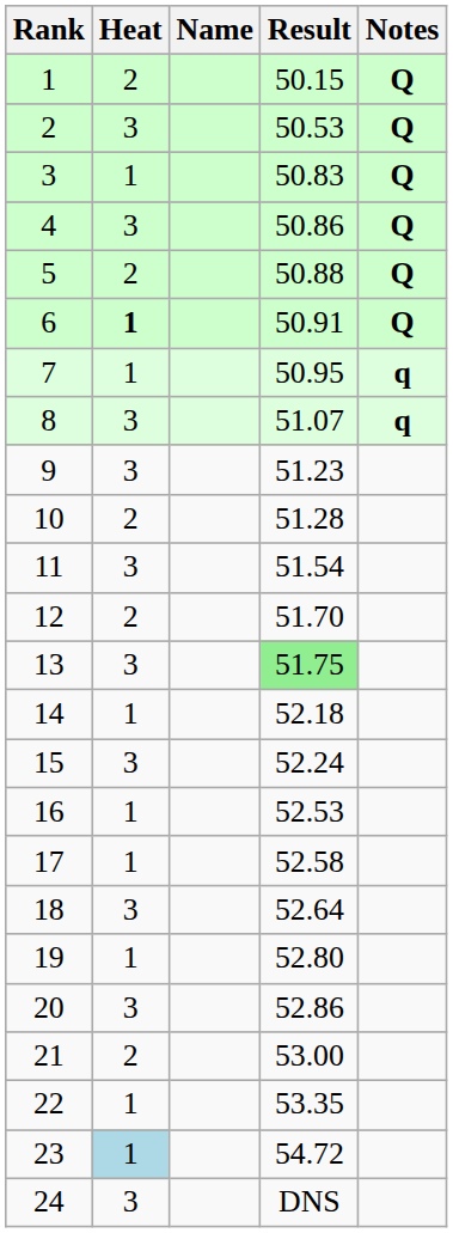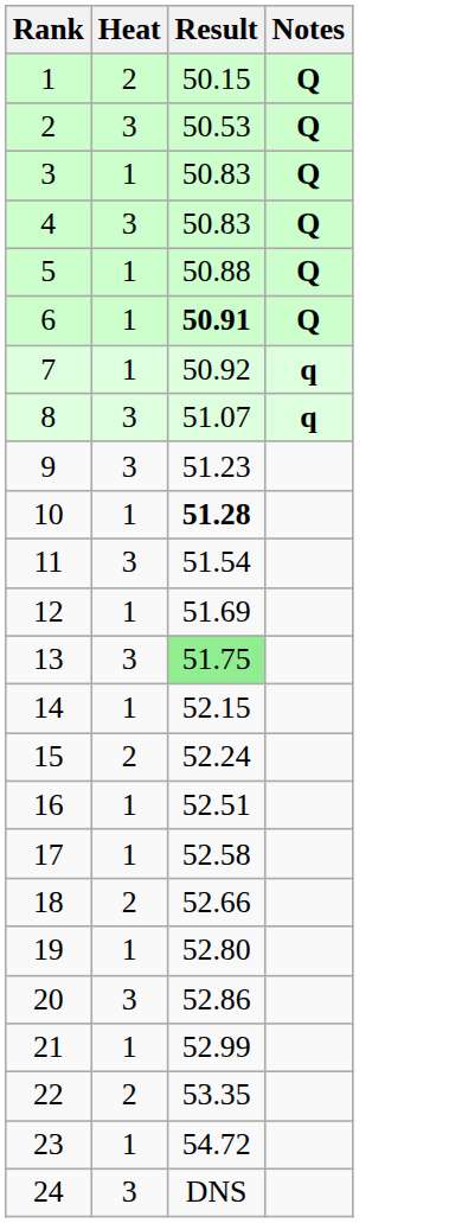 <table class="sortable wikitable">
 <tr>
 <th>Rank</th>
 <th>Heat</th>
-<th>Name</th>
 <th>Result</th>
 <th>Notes</th>
 </tr>
 <tr style="background:#ccffcc;" align="center">
 <td>1</td>
 <td>2</td>
-<td align="left"></td>
 <td>50.15</td>
 <td><strong>Q</strong></td>
 </tr>
 <tr style="background:#ccffcc;" align="center">
 <td>2</td>
 <td>3</td>
-<td align="left"></td>
 <td>50.53</td>
 <td><strong>Q</strong></td>
 </tr>
 <tr style="background:#ccffcc;" align="center">
 <td>3</td>
 <td>1</td>
-<td align="left"></td>
 <td>50.83</td>
 <td><strong>Q</strong></td>
 </tr>
 <tr style="background:#ccffcc;" align="center">
 <td>4</td>
 <td>3</td>
-<td align="left"></td>
-<td>50.86</td>
+<td>50.83</td>
 <td><strong>Q</strong></td>
 </tr>
 <tr style="background:#ccffcc;" align="center">
 <td>5</td>
-<td>2</td>
-<td align="left"></td>
+<td>1</td>
 <td>50.88</td>
 <td><strong>Q</strong></td>
 </tr>
 <tr style="background:#ccffcc;" align="center">
 <td>6</td>
-<td><strong>1</strong></td>
-<td align="left"></td>
-<td>50.91</td>
+<td>1</td>
+<td><strong>50.91</strong></td>
 <td><strong>Q</strong></td>
 </tr>
 <tr style="background:#ddffdd;" align="center">
 <td>7</td>
 <td>1</td>
-<td align="left"></td>
-<td>50.95</td>
+<td>50.92</td>
 <td><strong>q</strong></td>
 </tr>
 <tr style="background:#ddffdd;" align="center">
 <td>8</td>
 <td>3</td>
-<td align="left"></td>
 <td>51.07</td>
 <td><strong>q</strong></td>
 </tr>
 <tr align="center">
 <td>9</td>
 <td>3</td>
-<td align="left"></td>
 <td>51.23</td>
 <td></td>
 </tr>
 <tr align="center">
 <td>10</td>
-<td>2</td>
-<td align="left"></td>
-<td>51.28</td>
+<td>1</td>
+<td><strong>51.28</strong></td>
 <td></td>
 </tr>
 <tr align="center">
 <td>11</td>
 <td>3</td>
-<td align="left"></td>
 <td>51.54</td>
 <td></td>
 </tr>
 <tr align="center">
 <td>12</td>
-<td>2</td>
-<td align="left"></td>
-<td>51.70</td>
+<td>1</td>
+<td>51.69</td>
 <td></td>
 </tr>
 <tr align="center">
 <td>13</td>
 <td>3</td>
-<td align="left"></td>
 <td style="background: lightgreen;">51.75</td>
 <td></td>
 </tr>
 <tr align="center">
 <td>14</td>
 <td>1</td>
-<td align="left"></td>
-<td>52.18</td>
+<td>52.15</td>
 <td></td>
 </tr>
 <tr align="center">
 <td>15</td>
-<td>3</td>
-<td align="left"></td>
+<td>2</td>
 <td>52.24</td>
 <td></td>
 </tr>
 <tr align="center">
 <td>16</td>
 <td>1</td>
-<td align="left"></td>
-<td>52.53</td>
+<td>52.51</td>
 <td></td>
 </tr>
 <tr align="center">
 <td>17</td>
 <td>1</td>
-<td align="left"></td>
 <td>52.58</td>
 <td></td>
 </tr>
 <tr align="center">
 <td>18</td>
-<td>3</td>
-<td align="left"></td>
-<td>52.64</td>
+<td>2</td>
+<td>52.66</td>
 <td></td>
 </tr>
 <tr align="center">
 <td>19</td>
 <td>1</td>
-<td align="left"></td>
 <td>52.80</td>
 <td></td>
 </tr>
 <tr align="center">
 <td>20</td>
 <td>3</td>
-<td align="left"></td>
 <td>52.86</td>
 <td></td>
 </tr>
 <tr align="center">
 <td>21</td>
-<td>2</td>
-<td align="left"></td>
-<td>53.00</td>
+<td>1</td>
+<td>52.99</td>
 <td></td>
 </tr>
 <tr align="center">
 <td>22</td>
-<td>1</td>
-<td align="left"></td>
+<td>2</td>
 <td>53.35</td>
 <td></td>
 </tr>
 <tr align="center">
 <td>23</td>
-<td style="background: lightblue;">1</td>
-<td align="left"></td>
+<td>1</td>
 <td>54.72</td>
 <td></td>
 </tr>
 <tr align="center">
 <td>24</td>
 <td>3</td>
-<td align="left"></td>
 <td>DNS</td>
 <td></td>
 </tr>
 </table>
